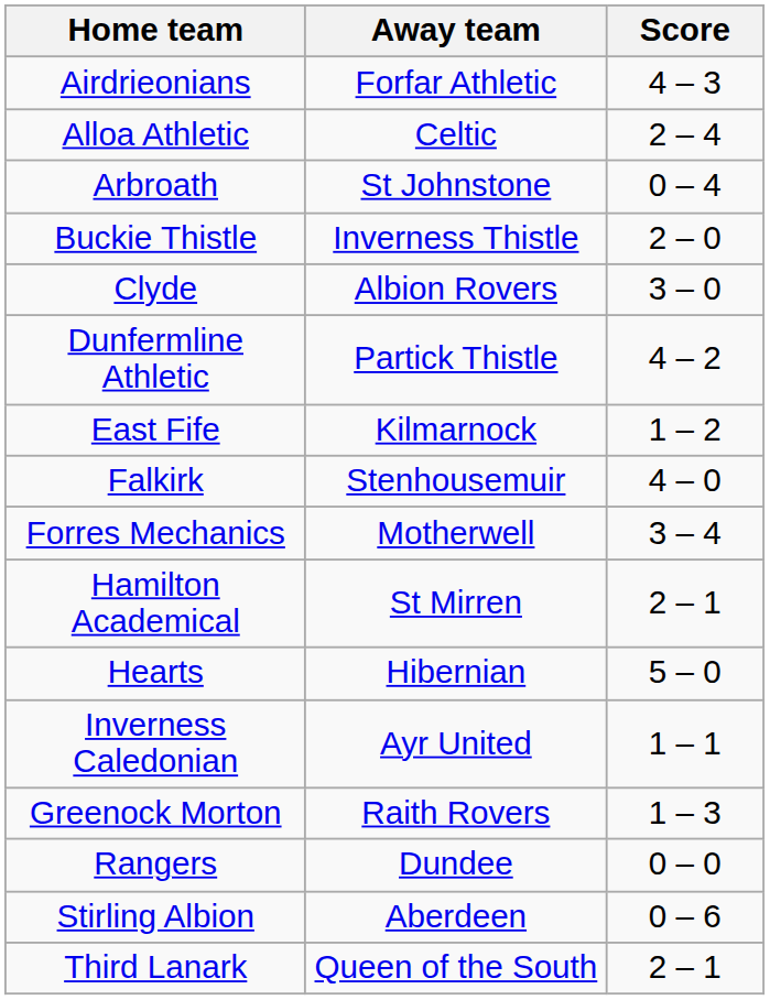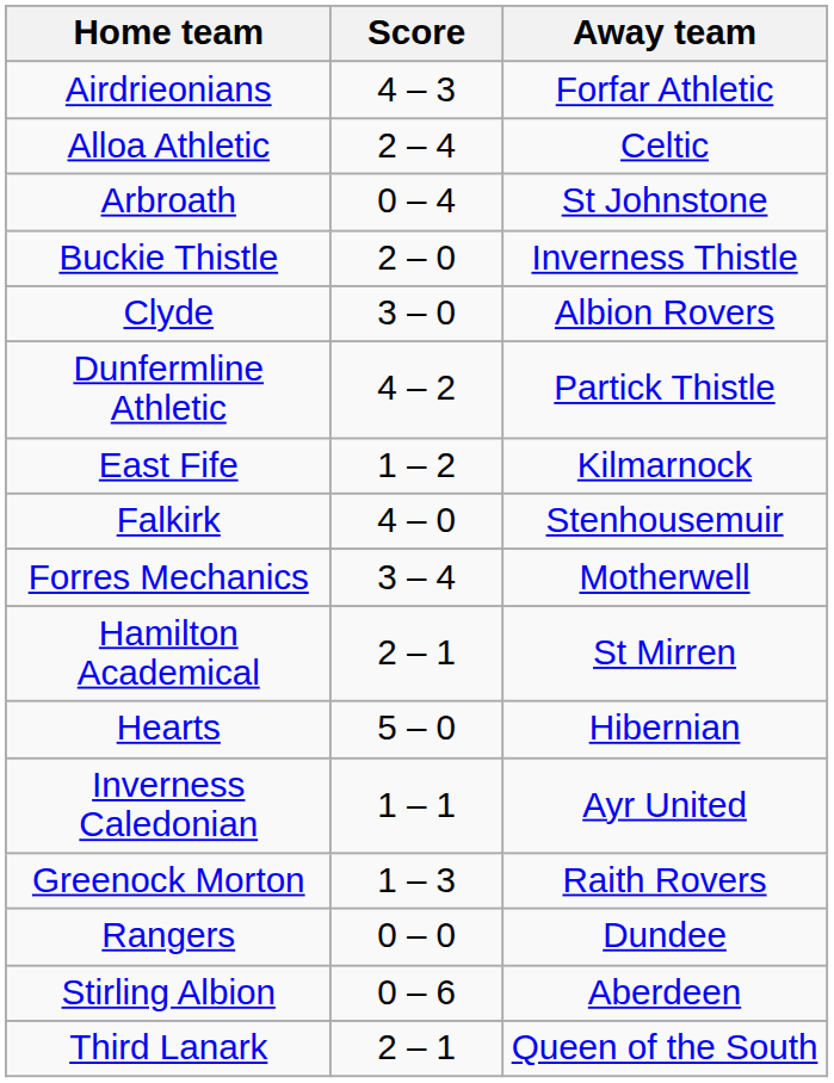 <table class="wikitable" style="text-align: center">
 <tr>
 <th width=140>Home team</th>
+<th width=70>Score</th>
 <th width=140>Away team</th>
-<th width=70>Score</th>
 </tr>
 <tr>
 <td><a href='#'>Airdrieonians</a></td>
+<td>4 – 3</td>
 <td><a href='#'>Forfar Athletic</a></td>
-<td>4 – 3</td>
 </tr>
 <tr>
 <td><a href='#'>Alloa Athletic</a></td>
+<td>2 – 4</td>
 <td><a href='#'>Celtic</a></td>
-<td>2 – 4</td>
 </tr>
 <tr>
 <td><a href='#'>Arbroath</a></td>
+<td>0 – 4</td>
 <td><a href='#'>St Johnstone</a></td>
-<td>0 – 4</td>
 </tr>
 <tr>
 <td><a href='#'>Buckie Thistle</a></td>
+<td>2 – 0</td>
 <td><a href='#'>Inverness Thistle</a></td>
-<td>2 – 0</td>
 </tr>
 <tr>
 <td><a href='#'>Clyde</a></td>
+<td>3 – 0</td>
 <td><a href='#'>Albion Rovers</a></td>
-<td>3 – 0</td>
 </tr>
 <tr>
 <td><a href='#'>Dunfermline Athletic</a></td>
+<td>4 – 2</td>
 <td><a href='#'>Partick Thistle</a></td>
-<td>4 – 2</td>
 </tr>
 <tr>
 <td><a href='#'>East Fife</a></td>
+<td>1 – 2</td>
 <td><a href='#'>Kilmarnock</a></td>
-<td>1 – 2</td>
 </tr>
 <tr>
 <td><a href='#'>Falkirk</a></td>
+<td>4 – 0</td>
 <td><a href='#'>Stenhousemuir</a></td>
-<td>4 – 0</td>
 </tr>
 <tr>
 <td><a href='#'>Forres Mechanics</a></td>
+<td>3 – 4</td>
 <td><a href='#'>Motherwell</a></td>
-<td>3 – 4</td>
 </tr>
 <tr>
 <td><a href='#'>Hamilton Academical</a></td>
+<td>2 – 1</td>
 <td><a href='#'>St Mirren</a></td>
-<td>2 – 1</td>
 </tr>
 <tr>
 <td><a href='#'>Hearts</a></td>
+<td>5 – 0</td>
 <td><a href='#'>Hibernian</a></td>
-<td>5 – 0</td>
 </tr>
 <tr>
 <td><a href='#'>Inverness Caledonian</a></td>
+<td>1 – 1</td>
 <td><a href='#'>Ayr United</a></td>
-<td>1 – 1</td>
 </tr>
 <tr>
 <td><a href='#'>Greenock Morton</a></td>
+<td>1 – 3</td>
 <td><a href='#'>Raith Rovers</a></td>
-<td>1 – 3</td>
 </tr>
 <tr>
 <td><a href='#'>Rangers</a></td>
+<td>0 – 0</td>
 <td><a href='#'>Dundee</a></td>
-<td>0 – 0</td>
 </tr>
 <tr>
 <td><a href='#'>Stirling Albion</a></td>
+<td>0 – 6</td>
 <td><a href='#'>Aberdeen</a></td>
-<td>0 – 6</td>
 </tr>
 <tr>
 <td><a href='#'>Third Lanark</a></td>
+<td>2 – 1</td>
 <td><a href='#'>Queen of the South</a></td>
-<td>2 – 1</td>
 </tr>
 </table>
